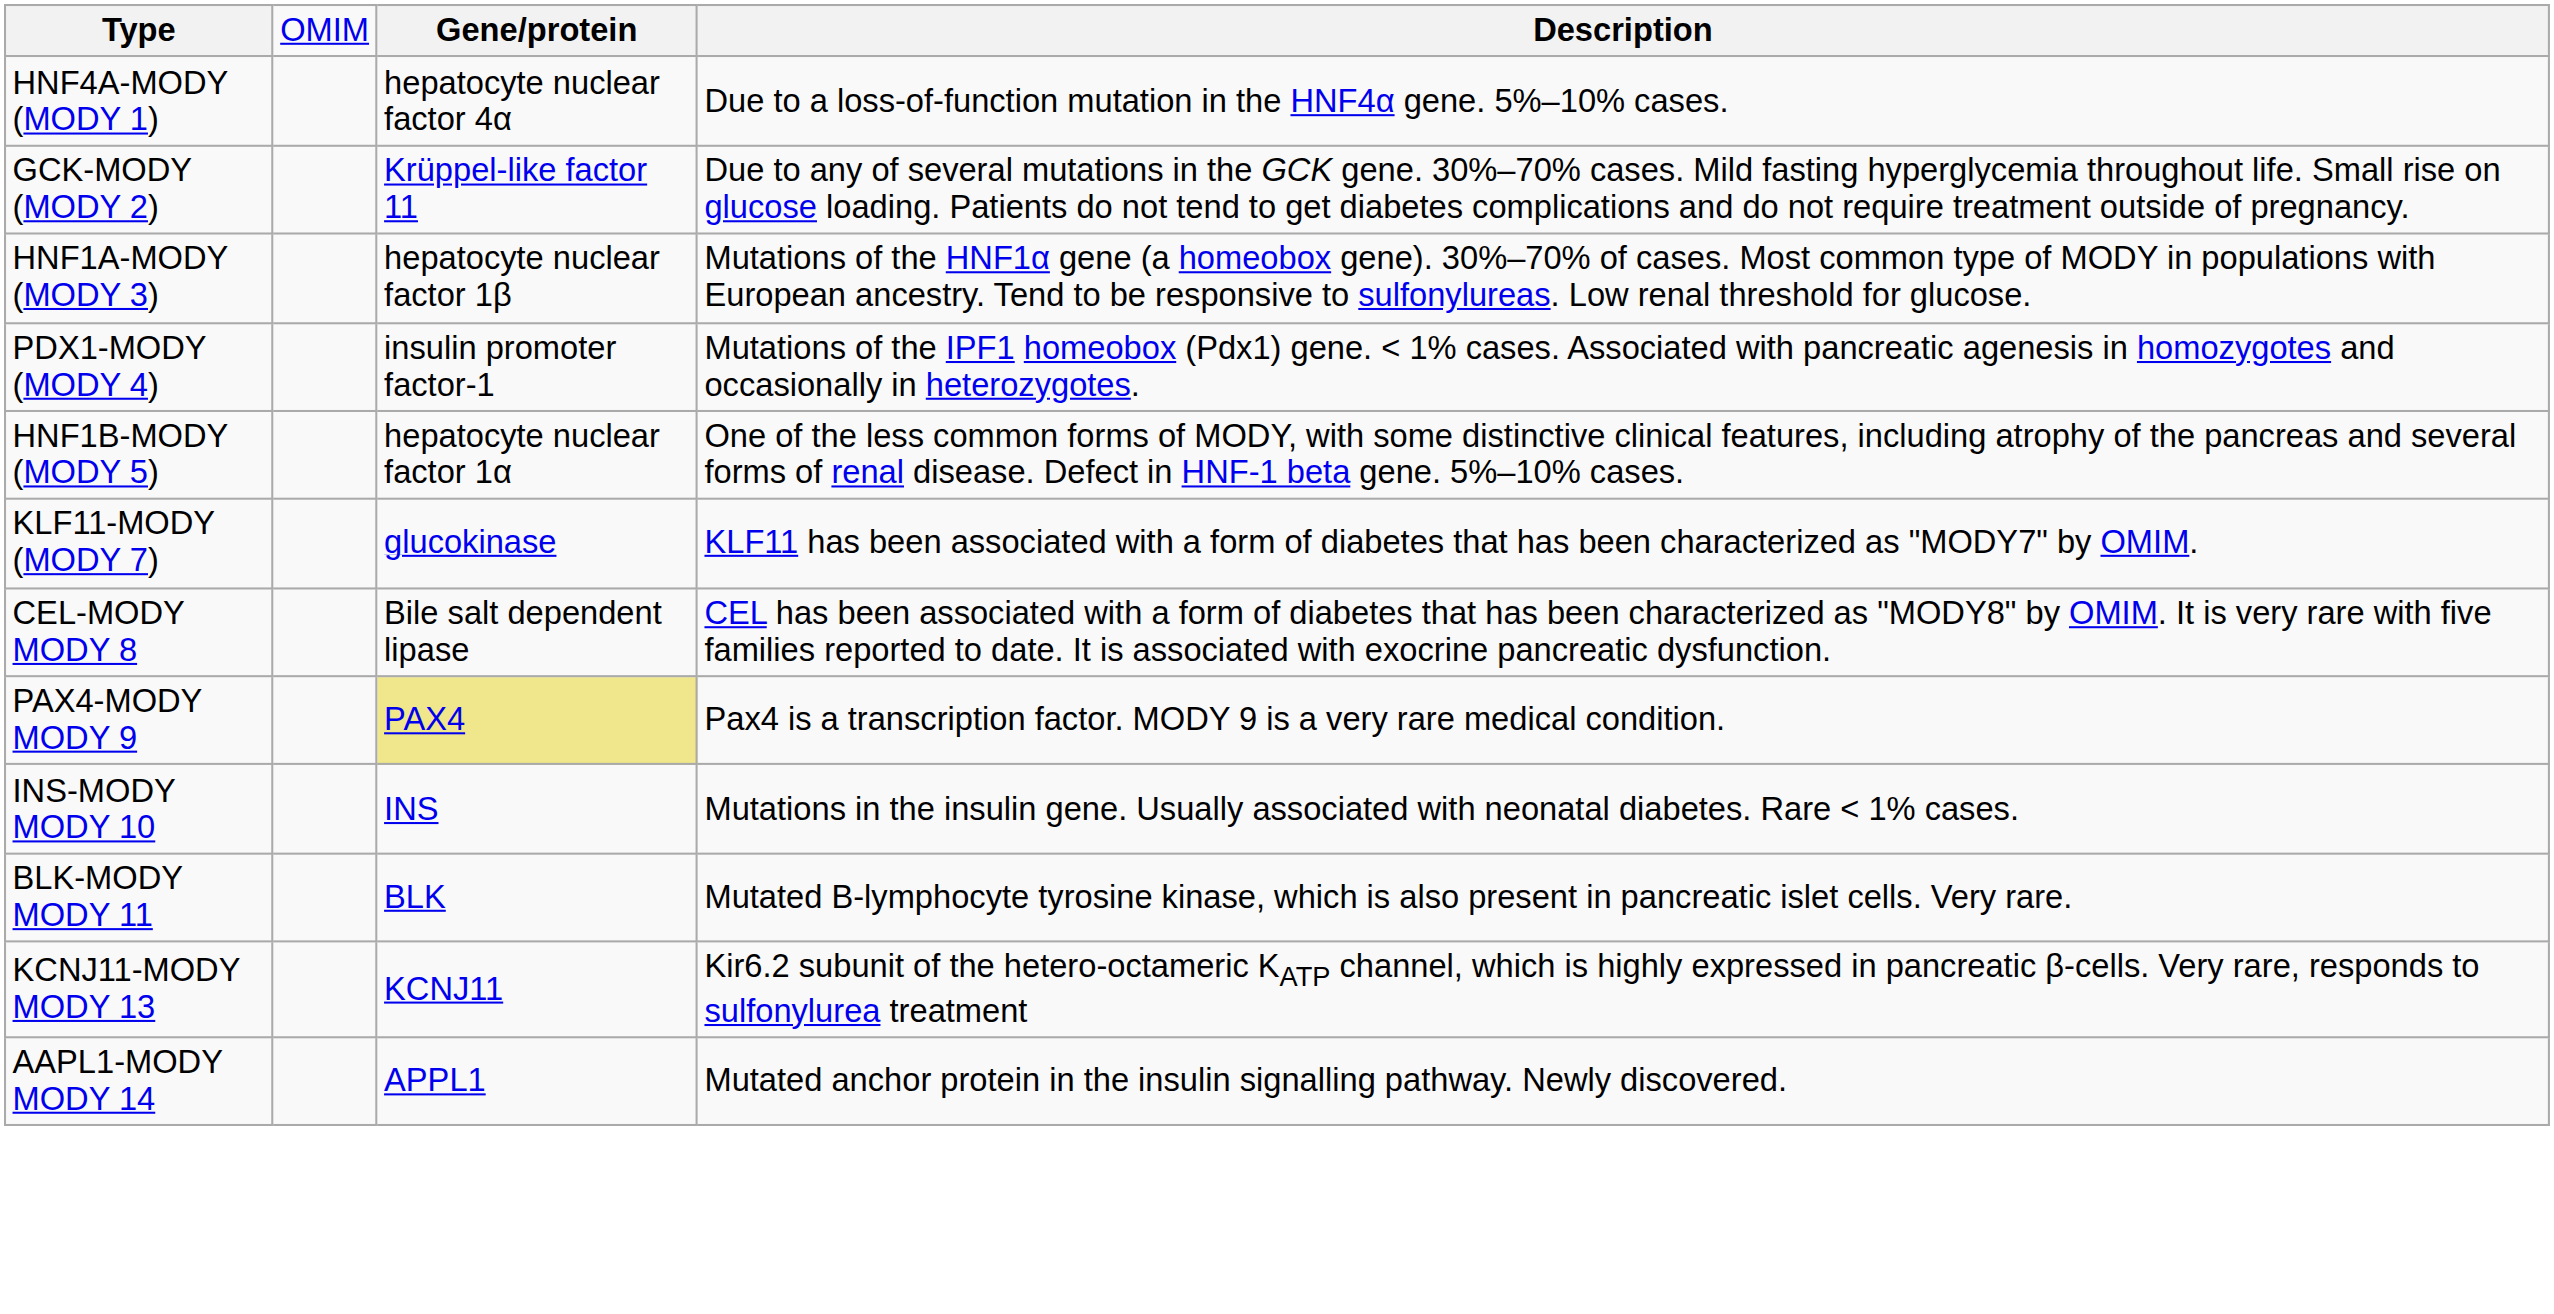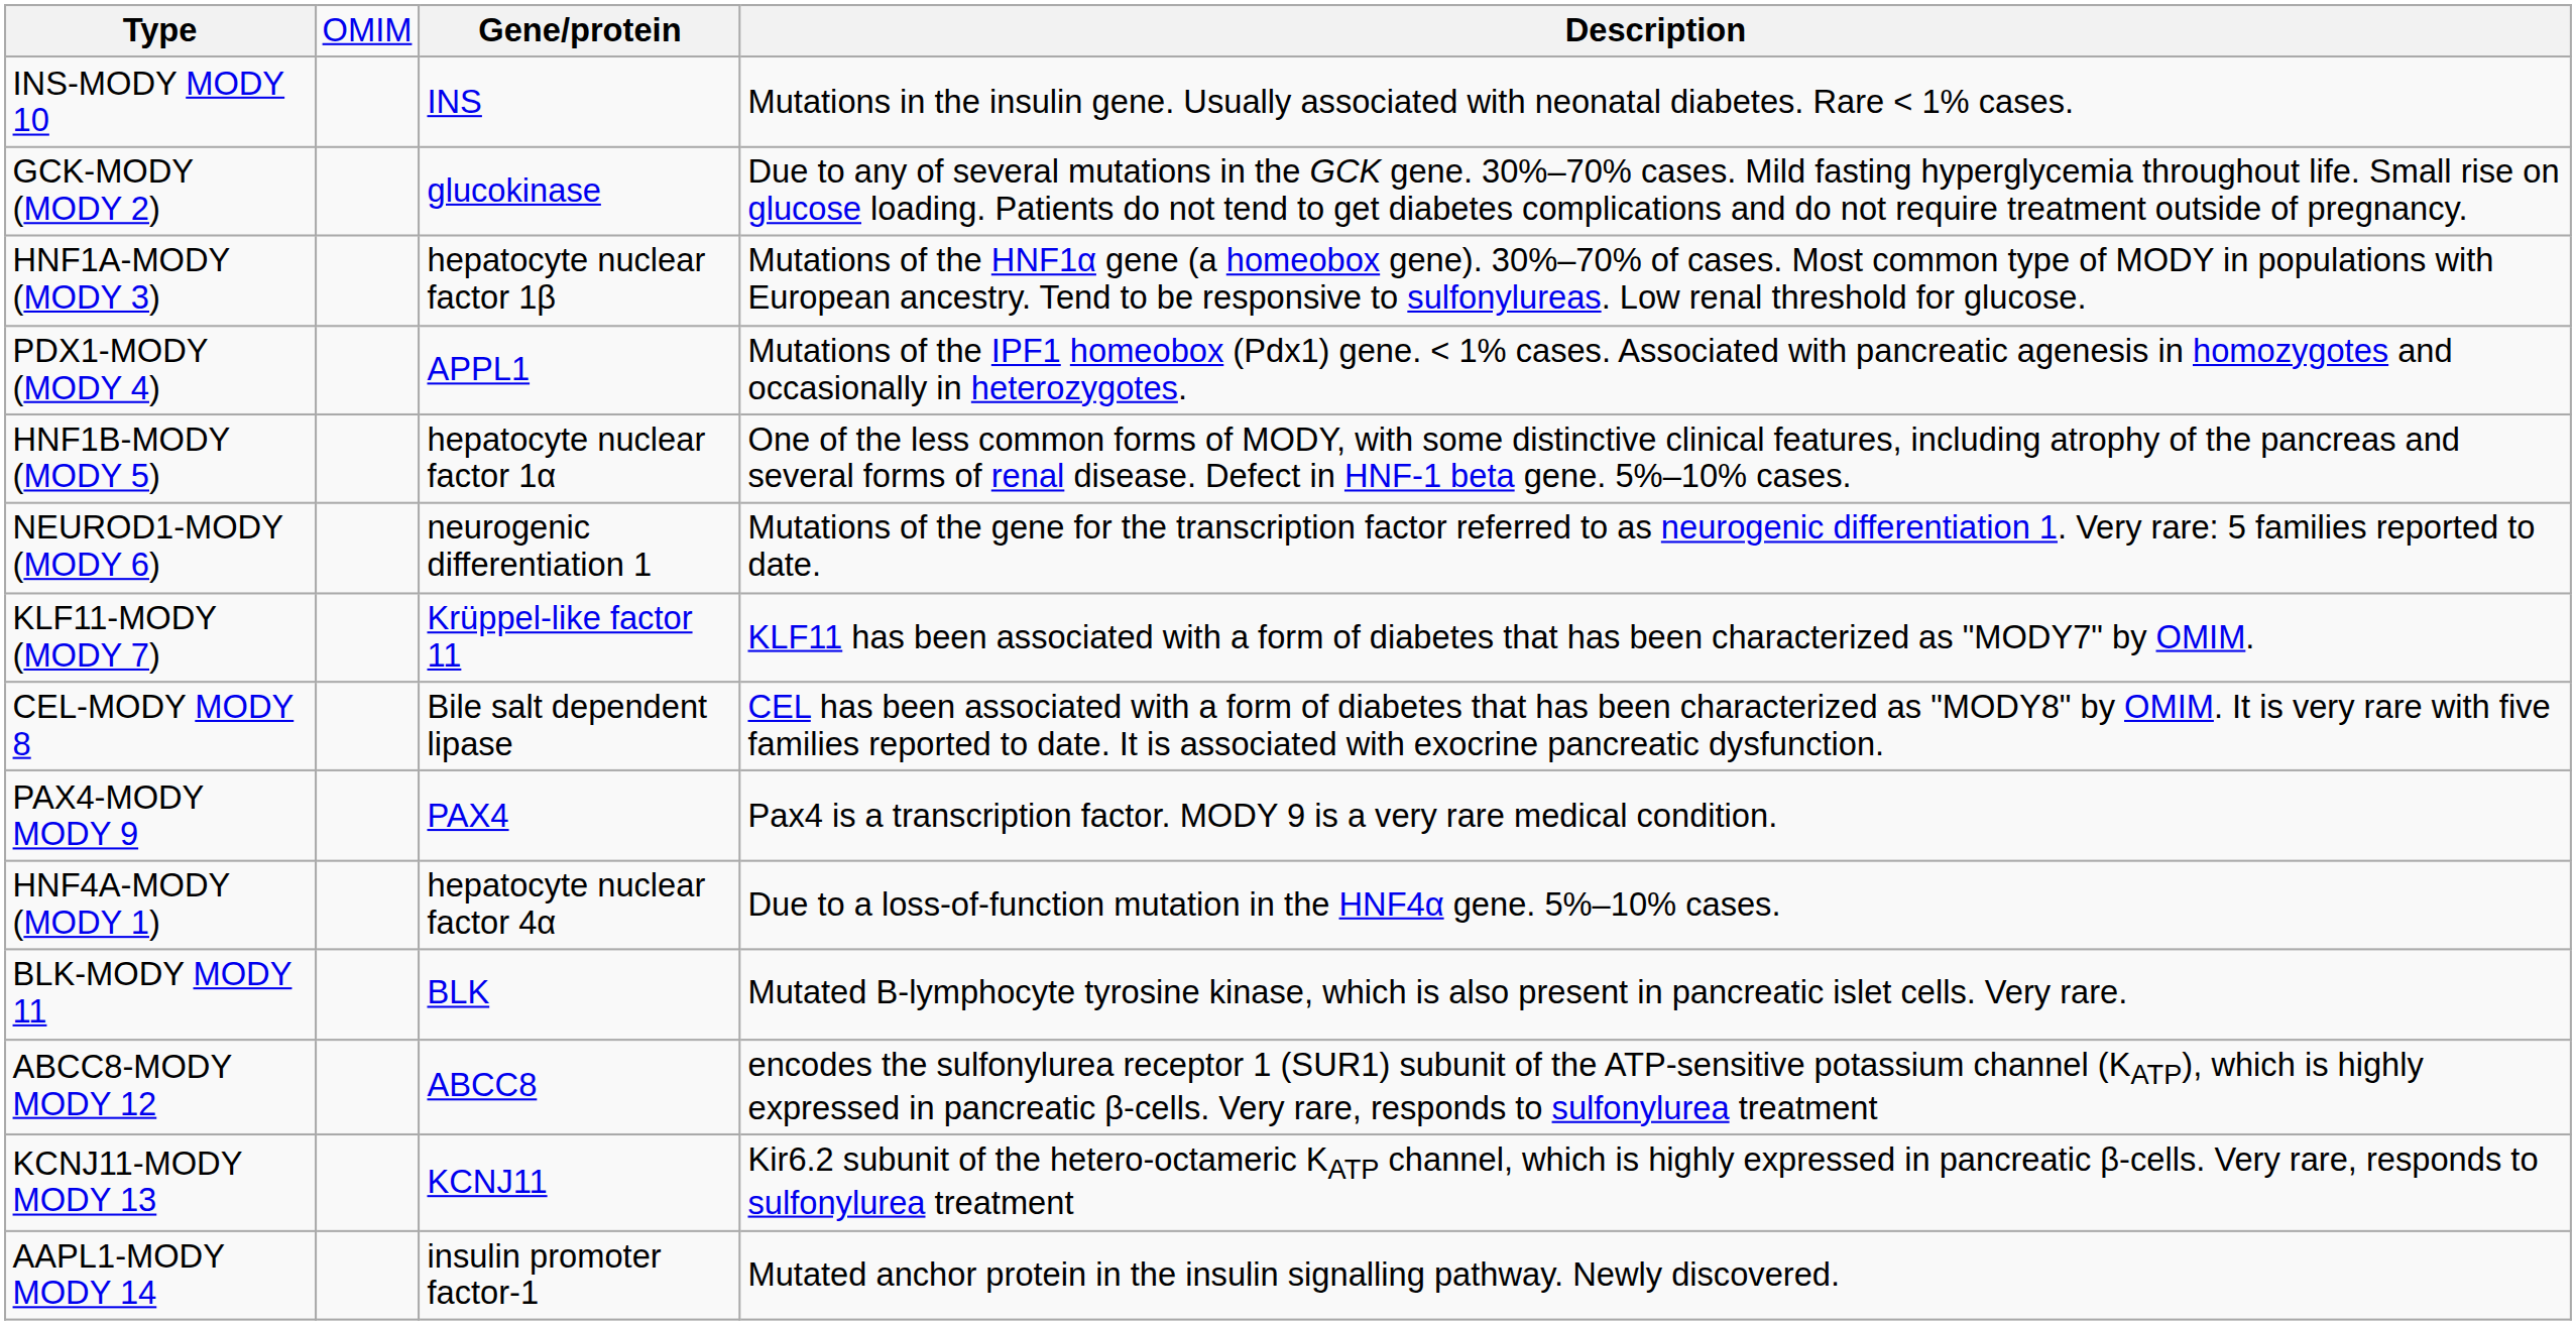 <table class="wikitable">
 <tr>
 <th>Type</th>
 <td><a href='#'>OMIM</a></td>
 <th>Gene/protein</th>
 <th>Description</th>
 </tr>
 <tr>
-<td>HNF4A-MODY (<a href='#'>MODY 1</a>)</td>
+<td>INS-MODY <a href='#'>MODY 10</a></td>
 <td></td>
-<td>hepatocyte nuclear factor 4α</td>
-<td>Due to a loss-of-function mutation in the <a href='#'>HNF4α</a> gene. 5%–10% cases.</td>
+<td><a href='#'>INS</a></td>
+<td>Mutations in the insulin gene. Usually associated with neonatal diabetes. Rare < 1% cases.</td>
 </tr>
 <tr>
 <td>GCK-MODY (<a href='#'>MODY 2</a>)</td>
 <td></td>
-<td><a href='#'>Krüppel-like factor 11</a></td>
+<td><a href='#'>glucokinase</a></td>
 <td>Due to any of several mutations in the <em>GCK</em> gene. 30%–70% cases. Mild fasting hyperglycemia throughout life. Small rise on <a href='#'>glucose</a> loading. Patients do not tend to get diabetes complications and do not require treatment outside of pregnancy.</td>
 </tr>
 <tr>
 <td>HNF1A-MODY (<a href='#'>MODY 3</a>)</td>
 <td></td>
 <td>hepatocyte nuclear factor 1β</td>
 <td>Mutations of the <a href='#'>HNF1α</a> gene (a <a href='#'>homeobox</a> gene). 30%–70% of cases. Most common type of MODY in populations with European ancestry. Tend to be responsive to <a href='#'>sulfonylureas</a>. Low renal threshold for glucose.</td>
 </tr>
 <tr>
 <td>PDX1-MODY (<a href='#'>MODY 4</a>)</td>
 <td></td>
-<td>insulin promoter factor-1</td>
+<td><a href='#'>APPL1</a></td>
 <td>Mutations of the <a href='#'>IPF1</a> <a href='#'>homeobox</a> (Pdx1) gene. < 1% cases. Associated with pancreatic agenesis in <a href='#'>homozygotes</a> and occasionally in <a href='#'>heterozygotes</a>.</td>
 </tr>
 <tr>
 <td>HNF1B-MODY (<a href='#'>MODY 5</a>)</td>
 <td></td>
 <td>hepatocyte nuclear factor 1α</td>
 <td>One of the less common forms of MODY, with some distinctive clinical features, including atrophy of the pancreas and several forms of <a href='#'>renal</a> disease. Defect in <a href='#'>HNF-1 beta</a> gene. 5%–10% cases.</td>
 </tr>
 <tr>
+<td>NEUROD1-MODY (<a href='#'>MODY 6</a>)</td>
+<td></td>
+<td>neurogenic differentiation 1</td>
+<td>Mutations of the gene for the transcription factor referred to as <a href='#'>neurogenic differentiation 1</a>. Very rare: 5 families reported to date.</td>
+</tr>
+<tr>
 <td>KLF11-MODY (<a href='#'>MODY 7</a>)</td>
 <td></td>
-<td><a href='#'>glucokinase</a></td>
+<td><a href='#'>Krüppel-like factor 11</a></td>
 <td><a href='#'>KLF11</a> has been associated with a form of diabetes that has been characterized as "MODY7" by <a href='#'>OMIM</a>.</td>
 </tr>
 <tr>
 <td>CEL-MODY <a href='#'>MODY 8</a></td>
 <td></td>
 <td>Bile salt dependent lipase</td>
 <td><a href='#'>CEL</a> has been associated with a form of diabetes that has been characterized as "MODY8" by <a href='#'>OMIM</a>. It is very rare with five families reported to date. It is associated with exocrine pancreatic dysfunction.</td>
 </tr>
 <tr>
 <td>PAX4-MODY <a href='#'>MODY 9</a></td>
 <td></td>
-<td style="background: khaki;"><a href='#'>PAX4</a></td>
+<td><a href='#'>PAX4</a></td>
 <td>Pax4 is a transcription factor. MODY 9 is a very rare medical condition.</td>
 </tr>
 <tr>
-<td>INS-MODY <a href='#'>MODY 10</a></td>
+<td>HNF4A-MODY (<a href='#'>MODY 1</a>)</td>
 <td></td>
-<td><a href='#'>INS</a></td>
-<td>Mutations in the insulin gene. Usually associated with neonatal diabetes. Rare < 1% cases.</td>
+<td>hepatocyte nuclear factor 4α</td>
+<td>Due to a loss-of-function mutation in the <a href='#'>HNF4α</a> gene. 5%–10% cases.</td>
 </tr>
 <tr>
 <td>BLK-MODY <a href='#'>MODY 11</a></td>
 <td></td>
 <td><a href='#'>BLK</a></td>
 <td>Mutated B-lymphocyte tyrosine kinase, which is also present in pancreatic islet cells. Very rare.</td>
+</tr>
+<tr>
+<td>ABCC8-MODY <a href='#'>MODY 12</a></td>
+<td></td>
+<td><a href='#'>ABCC8</a></td>
+<td>encodes the sulfonylurea receptor 1 (SUR1) subunit of the ATP-sensitive potassium channel (K<sub>ATP</sub>), which is highly expressed in pancreatic β-cells. Very rare, responds to <a href='#'>sulfonylurea</a> treatment</td>
 </tr>
 <tr>
 <td>KCNJ11-MODY <a href='#'>MODY 13</a></td>
 <td></td>
 <td><a href='#'>KCNJ11</a></td>
 <td>Kir6.2 subunit of the hetero-octameric K<sub>ATP</sub> channel, which is highly expressed in pancreatic β-cells. Very rare, responds to <a href='#'>sulfonylurea</a> treatment</td>
 </tr>
 <tr>
 <td>AAPL1-MODY <a href='#'>MODY 14</a></td>
 <td></td>
-<td><a href='#'>APPL1</a></td>
+<td>insulin promoter factor-1</td>
 <td>Mutated anchor protein in the insulin signalling pathway. Newly discovered.</td>
 </tr>
 </table>
